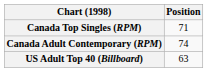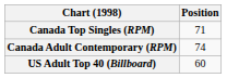 <table class="wikitable sortable plainrowheaders" style="text-align:center">
 <tr>
 <th scope="col">Chart (1998)</th>
 <th scope="col">Position</th>
 </tr>
 <tr>
 <th scope="row">Canada Top Singles (<em>RPM</em>)</th>
 <td>71</td>
 </tr>
 <tr>
 <th scope="row">Canada Adult Contemporary (<em>RPM</em>)</th>
 <td>74</td>
 </tr>
 <tr>
 <th scope="row">US Adult Top 40 (<em>Billboard</em>)</th>
-<td>63</td>
+<td>60</td>
 </tr>
 </table>
